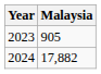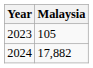 <table class="wikitable">
 <tr>
 <th>Year</th>
 <th>Malaysia</th>
 </tr>
 <tr>
 <td>2023</td>
-<td>905</td>
+<td>105</td>
 </tr>
 <tr>
 <td>2024</td>
 <td>17,882</td>
 </tr>
 </table>
